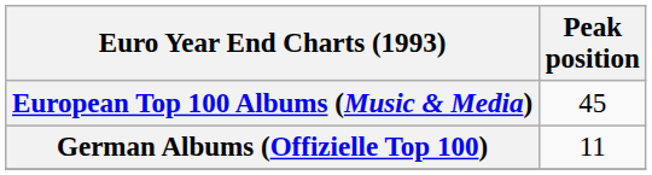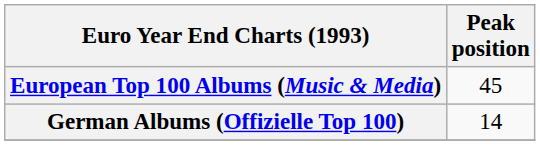 <table class="wikitable sortable plainrowheaders">
 <tr>
 <th scope="col">Euro Year End Charts (1993)</th>
 <th scope="col">Peak<br>position</th>
 </tr>
 <tr>
 <th scope="row"><a href='#'>European Top 100 Albums</a> (<em><a href='#'>Music & Media</a></em>)</th>
 <td align="center">45</td>
 </tr>
 <tr>
 <th scope="row">German Albums (<a href='#'>Offizielle Top 100</a>)</th>
-<td align="center">11</td>
+<td align="center">14</td>
 </tr>
 <tr>
 </tr>
 </table>
